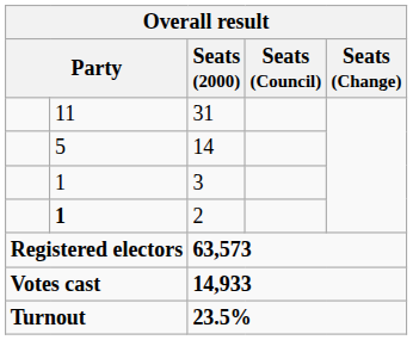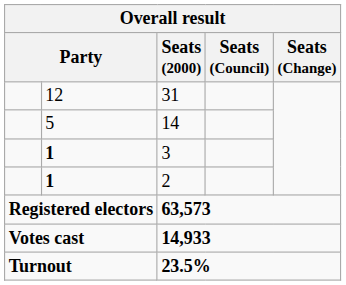 <table class="wikitable" border="1">
 <tr>
 <th colspan="5">Overall result</th>
 </tr>
 <tr>
 <th colspan="2">Party</th>
 <th>Seats<br><small>(2000)</small></th>
 <th>Seats<br><small>(Council)</small></th>
 <th>Seats<br><small>(Change)</small></th>
 </tr>
 <tr>
 <td></td>
-<td>11</td>
+<td>12</td>
 <td>31</td>
 <td></td>
 </tr>
 <tr>
 <td></td>
 <td>5</td>
 <td>14</td>
 <td></td>
 </tr>
 <tr>
 <td></td>
-<td>1</td>
+<td><strong>1</strong></td>
 <td>3</td>
 <td></td>
 </tr>
 <tr>
 <td></td>
 <td><strong>1</strong></td>
 <td>2</td>
 <td></td>
 </tr>
 <tr>
 <td colspan="2"><strong>Registered electors</strong></td>
 <td colspan="3"><strong>63,573</strong></td>
 </tr>
 <tr>
 <td colspan="2"><strong>Votes cast</strong></td>
 <td colspan="3"><strong>14,933</strong></td>
 </tr>
 <tr>
 <td colspan="2"><strong>Turnout</strong></td>
 <td colspan="3"><strong>23.5%</strong></td>
 </tr>
 </table>
